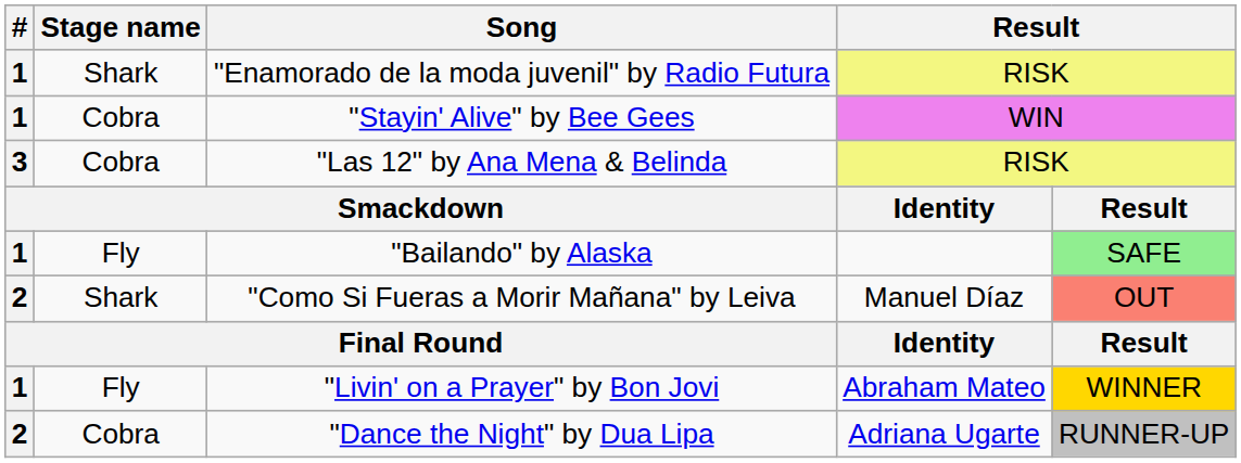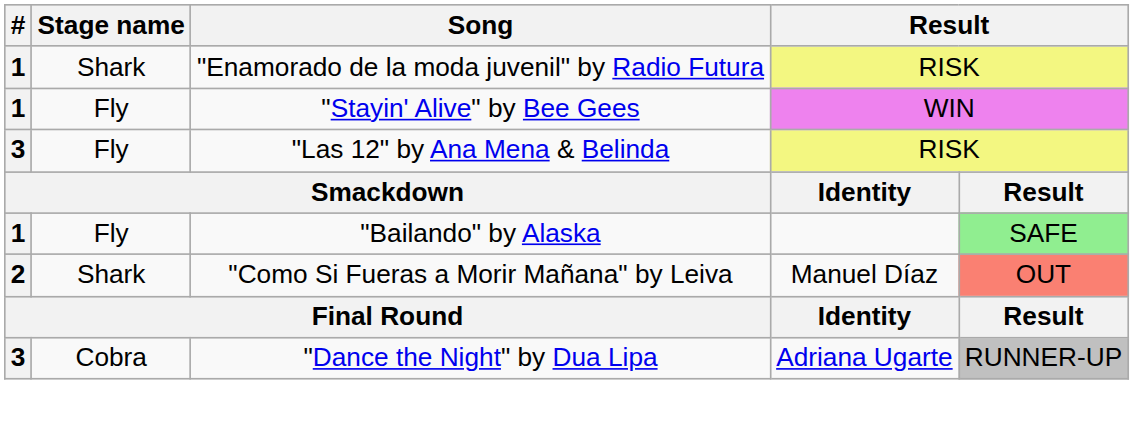 <table class="wikitable plainrowheaders" style="text-align:center">
 <tr>
 <th>#</th>
 <th>Stage name</th>
 <th>Song</th>
 <th colspan="2">Result</th>
 </tr>
 <tr>
 <th>1</th>
 <td>Shark</td>
 <td>"Enamorado de la moda juvenil" by <a href='#'>Radio Futura</a></td>
 <td colspan="2" bgcolor="#F3F781">RISK</td>
 </tr>
 <tr>
 <th>1</th>
-<td>Cobra</td>
+<td>Fly</td>
 <td>"<a href='#'>Stayin' Alive</a>" by <a href='#'>Bee Gees</a></td>
 <td colspan="2" bgcolor="violet">WIN</td>
 </tr>
 <tr>
 <th>3</th>
-<td>Cobra</td>
+<td>Fly</td>
 <td>"Las 12" by <a href='#'>Ana Mena</a> & <a href='#'>Belinda</a></td>
 <td colspan="2" bgcolor="#F3F781">RISK</td>
 </tr>
 <tr>
 <th colspan=3>Smackdown</th>
 <th>Identity</th>
 <th>Result</th>
 </tr>
 <tr>
 <th>1</th>
 <td>Fly</td>
 <td>"Bailando" by <a href='#'>Alaska</a></td>
 <td></td>
 <td bgcolor="lightgreen">SAFE</td>
 </tr>
 <tr>
 <th>2</th>
 <td>Shark</td>
 <td>"Como Si Fueras a Morir Mañana" by Leiva</td>
 <td>Manuel Díaz</td>
 <td bgcolor="salmon">OUT</td>
 </tr>
 <tr>
 <th colspan="3">Final Round</th>
 <th>Identity</th>
 <th>Result</th>
 </tr>
 <tr>
-<th>1</th>
-<td>Fly</td>
-<td>"<a href='#'>Livin' on a Prayer</a>" by <a href='#'>Bon Jovi</a></td>
-<td><a href='#'>Abraham Mateo</a></td>
-<td bgcolor="Gold">WINNER</td>
-</tr>
-<tr>
-<th>2</th>
+<th>3</th>
 <td>Cobra</td>
 <td>"<a href='#'>Dance the Night</a>" by <a href='#'>Dua Lipa</a></td>
 <td><a href='#'>Adriana Ugarte</a></td>
 <td bgcolor="Silver">RUNNER-UP</td>
 </tr>
 </table>
